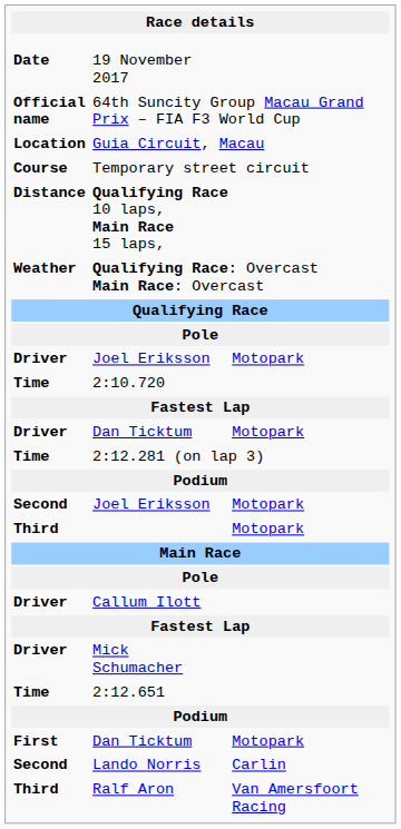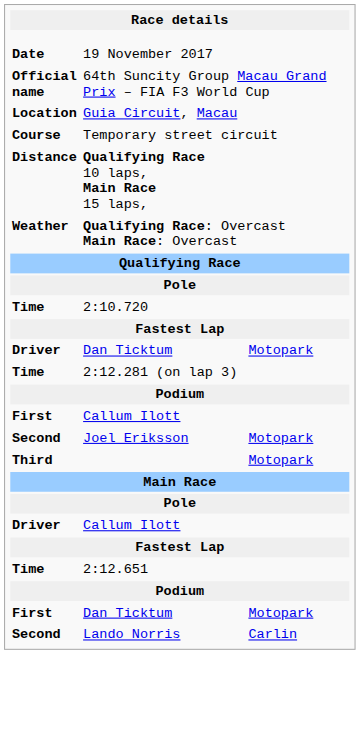 <table class="infobox" align="right" cellpadding="2" style="float:right; width: 26em; ">
 <tr>
 <th colspan="3" bgcolor="#efefef">Race details</th>
 </tr>
 <tr>
 <td colspan="3" style="text-align:center;"></td>
 </tr>
 <tr>
 <td colspan="3" style="text-align:center;"></td>
 </tr>
 <tr>
 <td style="width: 20%;"><strong>Date</strong></td>
 <td>19 November 2017</td>
 </tr>
 <tr>
 <td><strong>Official name</strong></td>
 <td colspan=2>64th Suncity Group <a href='#'>Macau Grand Prix</a> – FIA F3 World Cup</td>
 </tr>
 <tr>
 <td><strong>Location</strong></td>
 <td colspan=2><a href='#'>Guia Circuit</a>, <a href='#'>Macau</a></td>
 </tr>
 <tr>
 <td><strong>Course</strong></td>
 <td colspan=2>Temporary street circuit<br></td>
 </tr>
 <tr>
 <td><strong>Distance</strong></td>
 <td colspan=2><strong>Qualifying Race</strong><br>10 laps, <br><strong>Main Race</strong><br>15 laps, </td>
 </tr>
 <tr>
 <td><strong>Weather</strong></td>
 <td colspan=2><strong>Qualifying Race</strong>: Overcast<br><strong>Main Race</strong>: Overcast</td>
 </tr>
 <tr>
 <td colspan="3" style="text-align:center; background-color:#99ccff"><strong>Qualifying Race</strong></td>
 </tr>
 <tr>
 <th colspan="3" bgcolor="#efefef">Pole</th>
 </tr>
 <tr>
-<td><strong>Driver</strong></td>
-<td> <a href='#'>Joel Eriksson</a></td>
-<td><a href='#'>Motopark</a></td>
-</tr>
-<tr>
 <td><strong>Time</strong></td>
 <td colspan=2>2:10.720</td>
 </tr>
 <tr>
 <th colspan="3" bgcolor="#efefef">Fastest Lap</th>
 </tr>
 <tr>
 <td><strong>Driver</strong></td>
 <td> <a href='#'>Dan Ticktum</a></td>
 <td><a href='#'>Motopark</a></td>
 </tr>
 <tr>
 <td><strong>Time</strong></td>
 <td colspan=2>2:12.281 (on lap 3)</td>
 </tr>
 <tr>
 <th colspan="3" bgcolor="#efefef">Podium</th>
+</tr>
+<tr>
+<td><strong>First</strong></td>
+<td> <a href='#'>Callum Ilott</a></td>
+<td></td>
 </tr>
 <tr>
 <td><strong>Second</strong></td>
 <td> <a href='#'>Joel Eriksson</a></td>
 <td><a href='#'>Motopark</a></td>
 </tr>
 <tr>
 <td><strong>Third</strong></td>
 <td></td>
 <td><a href='#'>Motopark</a></td>
 </tr>
 <tr>
 <td colspan="3" style="text-align:center; background-color:#99ccff"><strong>Main Race</strong></td>
 </tr>
 <tr>
 <th colspan="3" bgcolor="#efefef">Pole</th>
 </tr>
 <tr>
 <td><strong>Driver</strong></td>
 <td> <a href='#'>Callum Ilott</a></td>
 <td></td>
 </tr>
 <tr>
 <th colspan="3" bgcolor="#efefef">Fastest Lap</th>
 </tr>
 <tr>
-<td><strong>Driver</strong></td>
-<td> <a href='#'>Mick Schumacher</a></td>
-<td></td>
-</tr>
-<tr>
 <td><strong>Time</strong></td>
 <td colspan=2>2:12.651</td>
 </tr>
 <tr>
 <th colspan="3" bgcolor="#efefef">Podium</th>
 </tr>
 <tr>
 <td><strong>First</strong></td>
 <td> <a href='#'>Dan Ticktum</a></td>
 <td><a href='#'>Motopark</a></td>
 </tr>
 <tr>
 <td><strong>Second</strong></td>
 <td> <a href='#'>Lando Norris</a></td>
 <td><a href='#'>Carlin</a></td>
 </tr>
-<tr>
-<td><strong>Third</strong></td>
-<td> <a href='#'>Ralf Aron</a></td>
-<td><a href='#'>Van Amersfoort Racing</a></td>
-</tr>
 </table>
